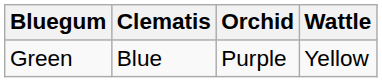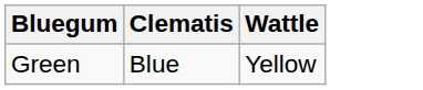 <table class="wikitable">
 <tr>
 <th>Bluegum</th>
 <th>Clematis</th>
-<th>Orchid</th>
 <th>Wattle</th>
 </tr>
 <tr>
 <td>Green</td>
 <td>Blue</td>
-<td>Purple</td>
 <td>Yellow</td>
 </tr>
 </table>
